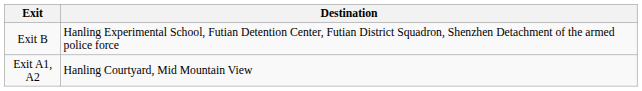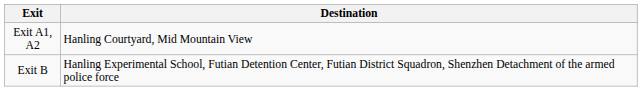 <table class="wikitable">
 <tr>
 <th style="width:70px">Exit</th>
 <th>Destination</th>
 </tr>
 <tr>
+<td align="center">Exit A1, A2</td>
+<td>Hanling Courtyard, Mid Mountain View</td>
+</tr>
+<tr>
 <td align="center">Exit B</td>
 <td>Hanling Experimental School, Futian Detention Center, Futian District Squadron, Shenzhen Detachment of the armed police force</td>
 </tr>
-<tr>
-<td align="center">Exit A1, A2</td>
-<td>Hanling Courtyard, Mid Mountain View</td>
-</tr>
 </table>
